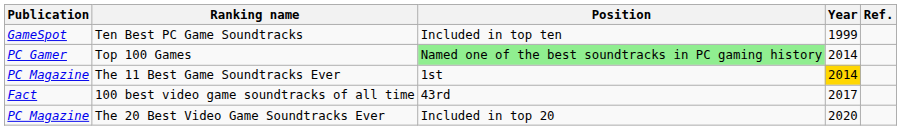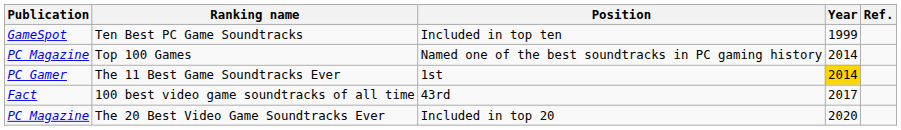 <table class="wikitable">
 <tr>
 <th>Publication</th>
 <th>Ranking name</th>
 <th>Position</th>
 <th>Year</th>
 <th>Ref.</th>
 </tr>
 <tr>
 <td><em><a href='#'>GameSpot</a></em></td>
 <td>Ten Best PC Game Soundtracks</td>
 <td>Included in top ten</td>
 <td>1999</td>
 <td style="text-align:center;"></td>
 </tr>
 <tr>
-<td><em><a href='#'>PC Gamer</a></em></td>
+<td><em><a href='#'>PC Magazine</a></em></td>
 <td>Top 100 Games</td>
-<td style="background: lightgreen;">Named one of the best soundtracks in PC gaming history</td>
+<td>Named one of the best soundtracks in PC gaming history</td>
 <td>2014</td>
 <td style="text-align:center;"></td>
 </tr>
 <tr>
-<td><em><a href='#'>PC Magazine</a></em></td>
+<td><em><a href='#'>PC Gamer</a></em></td>
 <td>The 11 Best Game Soundtracks Ever</td>
 <td>1st</td>
 <td style="background: gold;">2014</td>
 <td style="text-align:center;"></td>
 </tr>
 <tr>
 <td><em><a href='#'>Fact</a></em></td>
 <td>100 best video game soundtracks of all time</td>
 <td>43rd</td>
 <td>2017</td>
 <td style="text-align:center;"></td>
 </tr>
 <tr>
 <td><em><a href='#'>PC Magazine</a></em></td>
 <td>The 20 Best Video Game Soundtracks Ever</td>
 <td>Included in top 20</td>
 <td>2020</td>
 <td style="text-align:center;"></td>
 </tr>
 </table>
